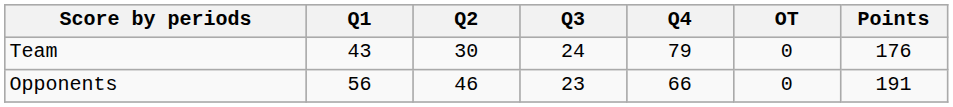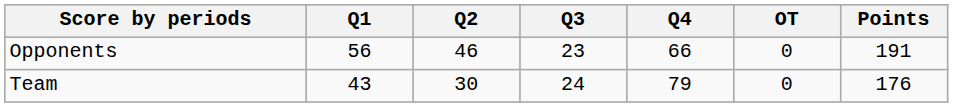 <table class="wikitable" style="font-size:95%; text-align:center">
 <tr>
 <th width="180">Score by periods</th>
 <th width="60">Q1</th>
 <th width="60">Q2</th>
 <th width="60">Q3</th>
 <th width="60">Q4</th>
 <th width="60">OT</th>
 <th width="60">Points</th>
 </tr>
 <tr>
+<td align="left">Opponents</td>
+<td>56</td>
+<td>46</td>
+<td>23</td>
+<td>66</td>
+<td>0</td>
+<td>191</td>
+</tr>
+<tr>
 <td align="left">Team</td>
 <td>43</td>
 <td>30</td>
 <td>24</td>
 <td>79</td>
 <td>0</td>
 <td>176</td>
 </tr>
-<tr>
-<td align="left">Opponents</td>
-<td>56</td>
-<td>46</td>
-<td>23</td>
-<td>66</td>
-<td>0</td>
-<td>191</td>
-</tr>
 </table>
